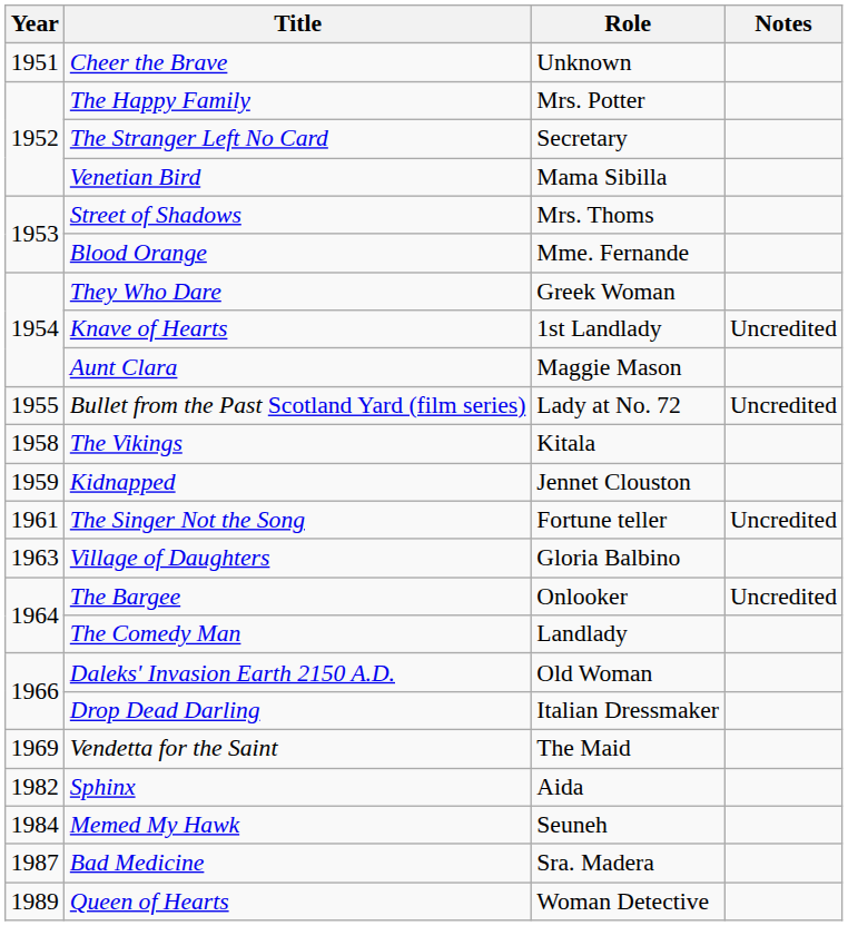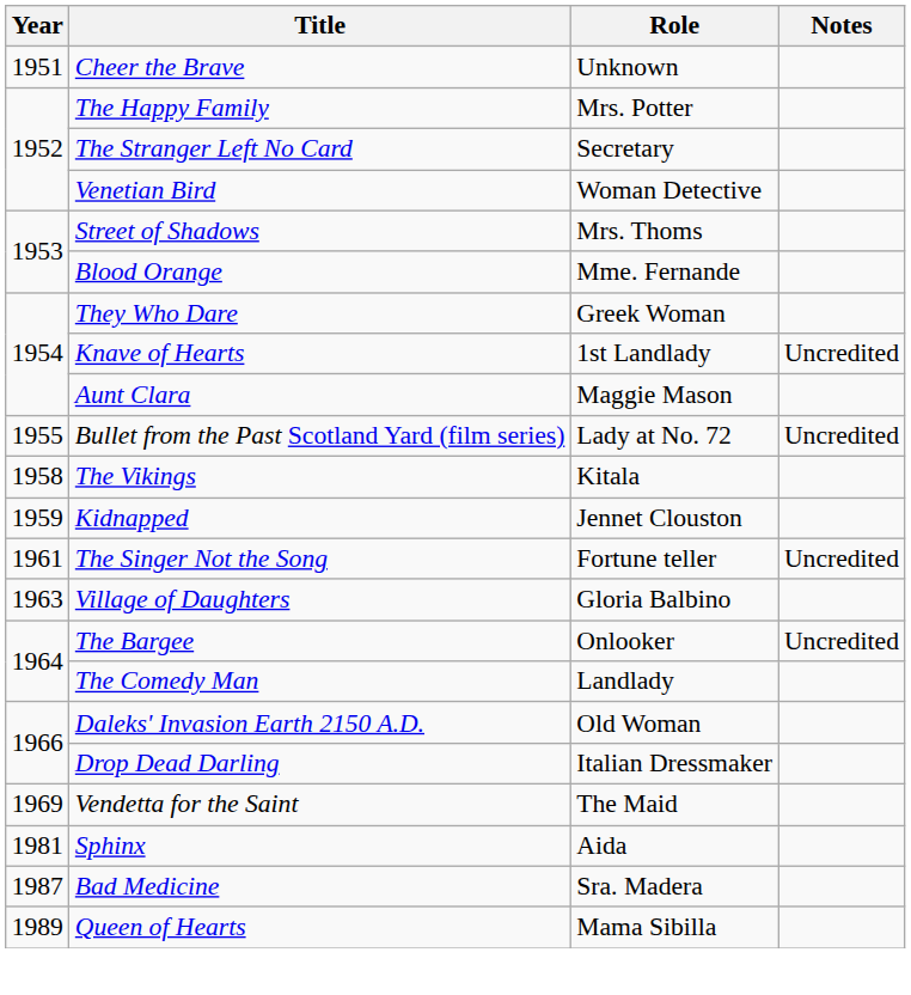 <table class="wikitable sortable jquery-tablesorter">
 <tr>
 <th>Year</th>
 <th>Title</th>
 <th>Role</th>
 <th>Notes</th>
 </tr>
 <tr>
 <td>1951</td>
 <td><em><a href='#'>Cheer the Brave</a></em></td>
 <td>Unknown</td>
 <td></td>
 </tr>
 <tr>
 <td rowspan="3">1952</td>
 <td><em><a href='#'>The Happy Family</a></em></td>
 <td>Mrs. Potter</td>
 <td></td>
 </tr>
 <tr>
 <td><em><a href='#'>The Stranger Left No Card</a></em></td>
 <td>Secretary</td>
 <td></td>
 </tr>
 <tr>
 <td><em><a href='#'>Venetian Bird</a></em></td>
-<td>Mama Sibilla</td>
+<td>Woman Detective</td>
 <td></td>
 </tr>
 <tr>
 <td rowspan="2">1953</td>
 <td><em><a href='#'>Street of Shadows</a></em></td>
 <td>Mrs. Thoms</td>
 <td></td>
 </tr>
 <tr>
 <td><em><a href='#'>Blood Orange</a></em></td>
 <td>Mme. Fernande</td>
 <td></td>
 </tr>
 <tr>
 <td rowspan="3">1954</td>
 <td><em><a href='#'>They Who Dare</a></em></td>
 <td>Greek Woman</td>
 <td></td>
 </tr>
 <tr>
 <td><em><a href='#'>Knave of Hearts</a></em></td>
 <td>1st Landlady</td>
 <td>Uncredited</td>
 </tr>
 <tr>
 <td><em><a href='#'>Aunt Clara</a></em></td>
 <td>Maggie Mason</td>
 <td></td>
 </tr>
 <tr>
 <td>1955</td>
 <td><em>Bullet from the Past</em> <a href='#'>Scotland Yard (film series)</a></td>
 <td>Lady at No. 72</td>
 <td>Uncredited</td>
 </tr>
 <tr>
 <td>1958</td>
 <td><em><a href='#'>The Vikings</a></em></td>
 <td>Kitala</td>
 <td></td>
 </tr>
 <tr>
 <td>1959</td>
 <td><em><a href='#'>Kidnapped</a></em></td>
 <td>Jennet Clouston</td>
 <td></td>
 </tr>
 <tr>
 <td>1961</td>
 <td><em><a href='#'>The Singer Not the Song</a></em></td>
 <td>Fortune teller</td>
 <td>Uncredited</td>
 </tr>
 <tr>
 <td>1963</td>
 <td><em><a href='#'>Village of Daughters</a></em></td>
 <td>Gloria Balbino</td>
 <td></td>
 </tr>
 <tr>
 <td rowspan="2">1964</td>
 <td><em><a href='#'>The Bargee</a> </em></td>
 <td>Onlooker</td>
 <td>Uncredited</td>
 </tr>
 <tr>
 <td><em><a href='#'>The Comedy Man</a></em></td>
 <td>Landlady</td>
 <td></td>
 </tr>
 <tr>
 <td rowspan="2">1966</td>
 <td><em><a href='#'>Daleks' Invasion Earth 2150 A.D.</a></em></td>
 <td>Old Woman</td>
 <td></td>
 </tr>
 <tr>
 <td><em><a href='#'>Drop Dead Darling</a></em></td>
 <td>Italian Dressmaker</td>
 <td></td>
 </tr>
 <tr>
 <td>1969</td>
 <td><em>Vendetta for the Saint</em></td>
 <td>The Maid</td>
 <td></td>
 </tr>
 <tr>
-<td>1982</td>
+<td>1981</td>
 <td><em><a href='#'>Sphinx</a></em></td>
 <td>Aida</td>
-<td></td>
-</tr>
-<tr>
-<td>1984</td>
-<td><em><a href='#'>Memed My Hawk</a></em><a href='#'></a></td>
-<td>Seuneh</td>
 <td></td>
 </tr>
 <tr>
 <td>1987</td>
 <td><em><a href='#'>Bad Medicine</a></em></td>
 <td>Sra. Madera</td>
 <td></td>
 </tr>
 <tr>
 <td>1989</td>
 <td><em><a href='#'>Queen of Hearts</a></em></td>
-<td>Woman Detective</td>
+<td>Mama Sibilla</td>
 <td></td>
 </tr>
 </table>
